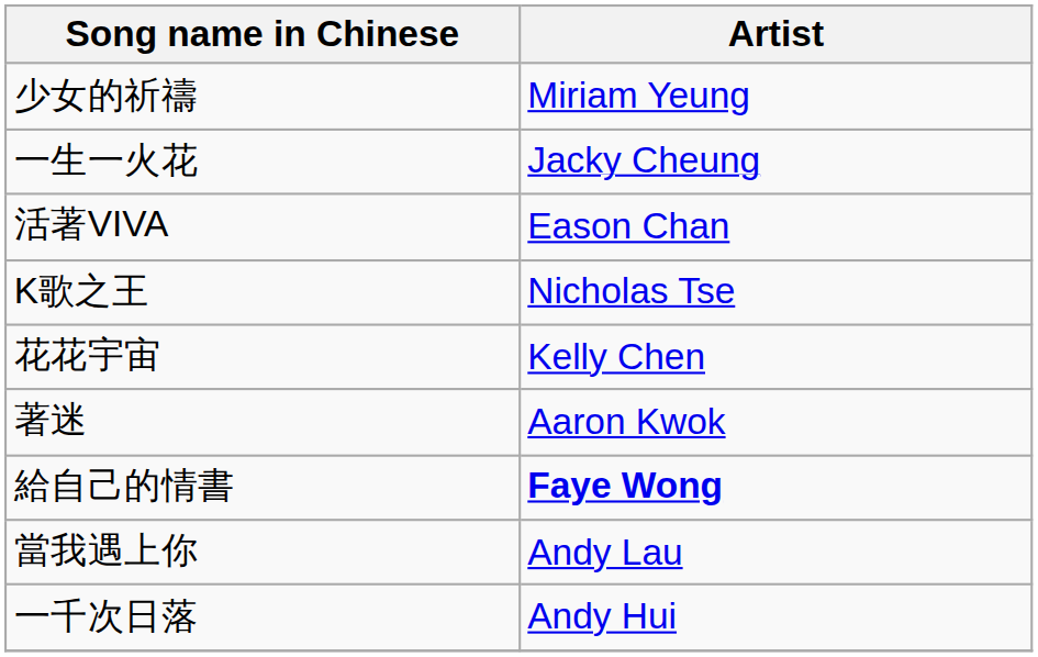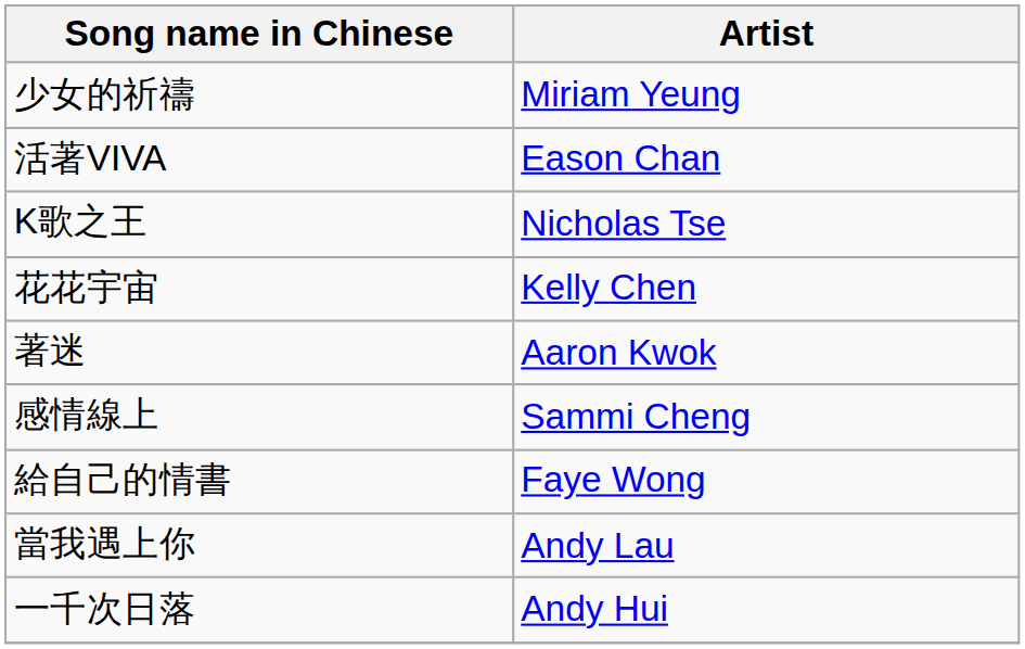 <table class="wikitable">
 <tr>
 <th width=40%>Song name in Chinese</th>
 <th width=40%>Artist</th>
 </tr>
 <tr>
 <td>少女的祈禱</td>
 <td><a href='#'>Miriam Yeung</a></td>
-</tr>
-<tr>
-<td>一生一火花</td>
-<td><a href='#'>Jacky Cheung</a></td>
 </tr>
 <tr>
 <td>活著VIVA</td>
 <td><a href='#'>Eason Chan</a></td>
 </tr>
 <tr>
 <td>K歌之王</td>
 <td><a href='#'>Nicholas Tse</a></td>
 </tr>
 <tr>
 <td>花花宇宙</td>
 <td><a href='#'>Kelly Chen</a></td>
 </tr>
 <tr>
 <td>著迷</td>
 <td><a href='#'>Aaron Kwok</a></td>
 </tr>
 <tr>
+<td>感情線上</td>
+<td><a href='#'>Sammi Cheng</a></td>
+</tr>
+<tr>
 <td>給自己的情書</td>
-<td><strong><a href='#'>Faye Wong</a></strong></td>
+<td><a href='#'>Faye Wong</a></td>
 </tr>
 <tr>
 <td>當我遇上你</td>
 <td><a href='#'>Andy Lau</a></td>
 </tr>
 <tr>
 <td>一千次日落</td>
 <td><a href='#'>Andy Hui</a></td>
 </tr>
 <tr>
 </tr>
 </table>
